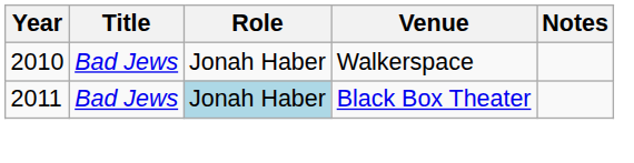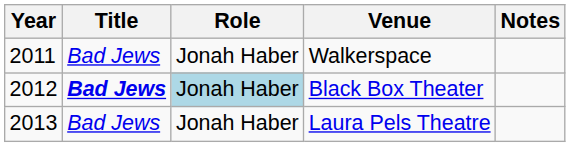 <table class="wikitable">
 <tr>
 <th>Year</th>
 <th>Title</th>
 <th>Role</th>
 <th>Venue</th>
 <th>Notes</th>
 </tr>
 <tr>
-<td>2010</td>
+<td>2011</td>
 <td><em><a href='#'>Bad Jews</a></em></td>
 <td>Jonah Haber</td>
 <td>Walkerspace</td>
 <td></td>
 </tr>
 <tr>
-<td>2011</td>
-<td><em><a href='#'>Bad Jews</a></em></td>
+<td>2012</td>
+<td><strong><em><a href='#'>Bad Jews</a></em></strong></td>
 <td style="background: lightblue;">Jonah Haber</td>
 <td><a href='#'>Black Box Theater</a></td>
 <td></td>
 </tr>
+<tr>
+<td>2013</td>
+<td><em><a href='#'>Bad Jews</a></em></td>
+<td>Jonah Haber</td>
+<td><a href='#'>Laura Pels Theatre</a></td>
+<td></td>
+</tr>
 </table>
